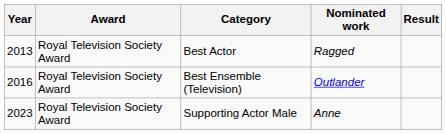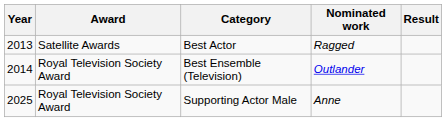 <table class="wikitable">
 <tr>
 <th>Year</th>
 <th>Award</th>
 <th>Category</th>
 <th>Nominated work</th>
 <th>Result</th>
 </tr>
 <tr>
 <td>2013</td>
-<td>Royal Television Society Award</td>
+<td>Satellite Awards</td>
 <td>Best Actor</td>
 <td><em>Ragged</em></td>
 <td></td>
 </tr>
 <tr>
-<td>2016</td>
+<td>2014</td>
 <td>Royal Television Society Award</td>
 <td>Best Ensemble (Television)</td>
 <td><em><a href='#'>Outlander</a></em></td>
 <td></td>
 </tr>
 <tr>
-<td>2023</td>
+<td>2025</td>
 <td>Royal Television Society Award</td>
 <td>Supporting Actor Male</td>
 <td><em>Anne</em></td>
 <td></td>
 </tr>
 </table>
